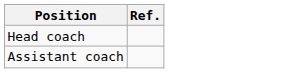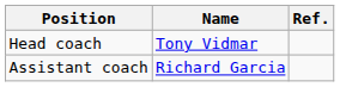 <table class="wikitable">
 <tr>
 <th>Position</th>
+<th>Name</th>
 <th>Ref.</th>
 </tr>
 <tr>
 <td>Head coach</td>
+<td> <a href='#'>Tony Vidmar</a></td>
 <td></td>
 </tr>
 <tr>
 <td>Assistant coach</td>
+<td> <a href='#'>Richard Garcia</a></td>
 <td></td>
 </tr>
 </table>
